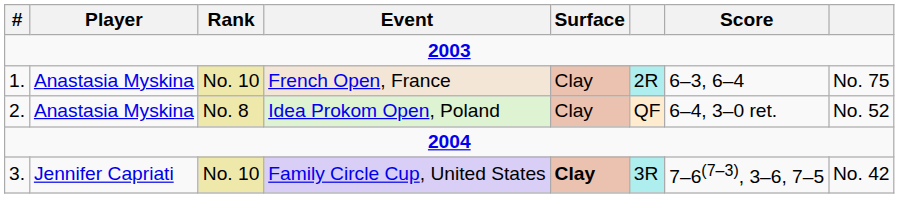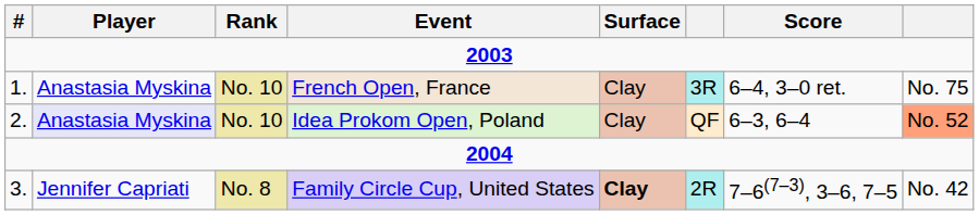 <table class="wikitable sortable">
 <tr>
 <th>#</th>
 <th>Player</th>
 <th>Rank</th>
 <th>Event</th>
 <th>Surface</th>
 <th></th>
 <th>Score</th>
 <th></th>
 </tr>
 <tr>
 <td colspan=8 style=text-align:center><strong><a href='#'>2003</a></strong></td>
 </tr>
 <tr>
 <td>1.</td>
 <td> <a href='#'>Anastasia Myskina</a></td>
 <td bgcolor=eee8aa>No. 10</td>
 <td bgcolor=f3e6d7><a href='#'>French Open</a>, France</td>
 <td bgcolor=EBC2AF>Clay</td>
-<td bgcolor=afeeee>2R</td>
-<td>6–3, 6–4</td>
+<td bgcolor=afeeee>3R</td>
+<td>6–4, 3–0 ret.</td>
 <td>No. 75</td>
 </tr>
 <tr>
 <td>2.</td>
-<td> <a href='#'>Anastasia Myskina</a></td>
-<td bgcolor=eee8aa>No. 8</td>
+<td style="background: lavender;"> <a href='#'>Anastasia Myskina</a></td>
+<td bgcolor=eee8aa>No. 10</td>
 <td bgcolor=#ddf3d1><a href='#'>Idea Prokom Open</a>, Poland</td>
 <td bgcolor=EBC2AF>Clay</td>
 <td bgcolor=ffebcd>QF</td>
-<td>6–4, 3–0 ret.</td>
-<td>No. 52</td>
+<td>6–3, 6–4</td>
+<td style="background: lightsalmon;">No. 52</td>
 </tr>
 <tr>
 <td colspan=8 style=text-align:center><strong><a href='#'>2004</a></strong></td>
 </tr>
 <tr>
 <td>3.</td>
 <td> <a href='#'>Jennifer Capriati</a></td>
-<td bgcolor=eee8aa>No. 10</td>
+<td bgcolor=eee8aa>No. 8</td>
 <td bgcolor=#d8cef6><a href='#'>Family Circle Cup</a>, United States</td>
 <td bgcolor=EBC2AF><strong>Clay</strong></td>
-<td bgcolor=afeeee>3R</td>
+<td bgcolor=afeeee>2R</td>
 <td>7–6<sup>(7–3)</sup>, 3–6, 7–5</td>
 <td>No. 42</td>
 </tr>
 </table>
